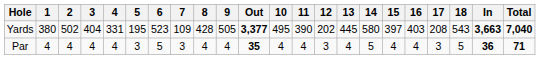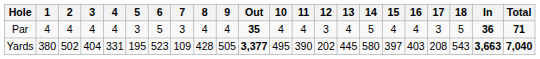 <table class="wikitable" style="text-align:center">
 <tr>
 <th align="left">Hole</th>
 <th>1</th>
 <th>2</th>
 <th>3</th>
 <th>4</th>
 <th>5</th>
 <th>6</th>
 <th>7</th>
 <th>8</th>
 <th>9</th>
 <th>Out</th>
 <th>10</th>
 <th>11</th>
 <th>12</th>
 <th>13</th>
 <th>14</th>
 <th>15</th>
 <th>16</th>
 <th>17</th>
 <th>18</th>
 <th>In</th>
 <th>Total</th>
 </tr>
 <tr>
+<td>Par</td>
+<td>4</td>
+<td>4</td>
+<td>4</td>
+<td>4</td>
+<td>3</td>
+<td>5</td>
+<td>3</td>
+<td>4</td>
+<td>4</td>
+<td><strong>35</strong></td>
+<td>4</td>
+<td>4</td>
+<td>3</td>
+<td>4</td>
+<td>5</td>
+<td>4</td>
+<td>4</td>
+<td>3</td>
+<td>5</td>
+<td><strong>36</strong></td>
+<td><strong>71</strong></td>
+</tr>
+<tr>
 <td align="left">Yards</td>
 <td>380</td>
 <td>502</td>
 <td>404</td>
 <td>331</td>
 <td>195</td>
 <td>523</td>
 <td>109</td>
 <td>428</td>
 <td>505</td>
 <td><strong>3,377</strong></td>
 <td>495</td>
 <td>390</td>
 <td>202</td>
 <td>445</td>
 <td>580</td>
 <td>397</td>
 <td>403</td>
 <td>208</td>
 <td>543</td>
 <td><strong>3,663</strong></td>
 <td><strong>7,040</strong></td>
 </tr>
-<tr>
-<td>Par</td>
-<td>4</td>
-<td>4</td>
-<td>4</td>
-<td>4</td>
-<td>3</td>
-<td>5</td>
-<td>3</td>
-<td>4</td>
-<td>4</td>
-<td><strong>35</strong></td>
-<td>4</td>
-<td>4</td>
-<td>3</td>
-<td>4</td>
-<td>5</td>
-<td>4</td>
-<td>4</td>
-<td>3</td>
-<td>5</td>
-<td><strong>36</strong></td>
-<td><strong>71</strong></td>
-</tr>
 </table>
